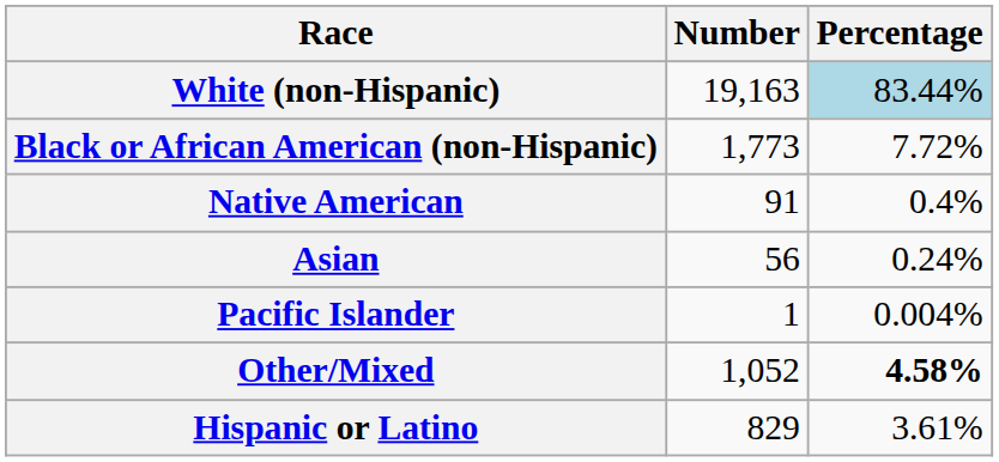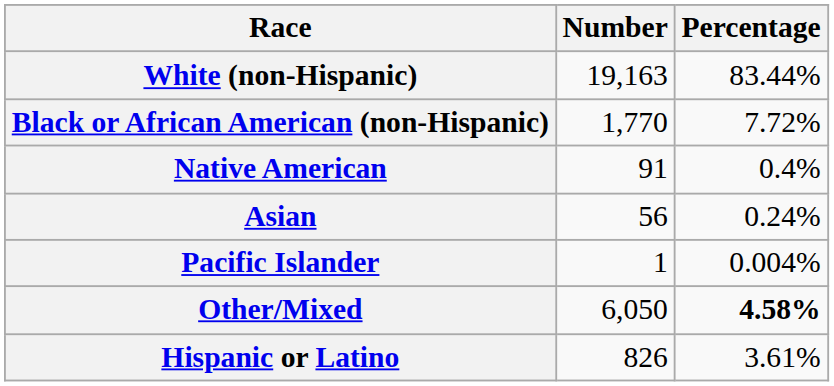 <table class="wikitable" style="text-align:right">
 <tr>
 <th scope="col">Race</th>
 <th scope="col">Number</th>
 <th scope="col">Percentage</th>
 </tr>
 <tr>
 <th scope="row"><a href='#'>White</a> (non-Hispanic)</th>
 <td>19,163</td>
-<td style="background: lightblue;">83.44%</td>
+<td>83.44%</td>
 </tr>
 <tr>
 <th scope="row"><a href='#'>Black or African American</a> (non-Hispanic)</th>
-<td>1,773</td>
+<td>1,770</td>
 <td>7.72%</td>
 </tr>
 <tr>
 <th scope="row"><a href='#'>Native American</a></th>
 <td>91</td>
 <td>0.4%</td>
 </tr>
 <tr>
 <th scope="row"><a href='#'>Asian</a></th>
 <td>56</td>
 <td>0.24%</td>
 </tr>
 <tr>
 <th scope="row"><a href='#'>Pacific Islander</a></th>
 <td>1</td>
 <td>0.004%</td>
 </tr>
 <tr>
 <th scope="row"><a href='#'>Other/Mixed</a></th>
-<td>1,052</td>
+<td>6,050</td>
 <td><strong>4.58%</strong></td>
 </tr>
 <tr>
 <th scope="row"><a href='#'>Hispanic</a> or <a href='#'>Latino</a></th>
-<td>829</td>
+<td>826</td>
 <td>3.61%</td>
 </tr>
 </table>
